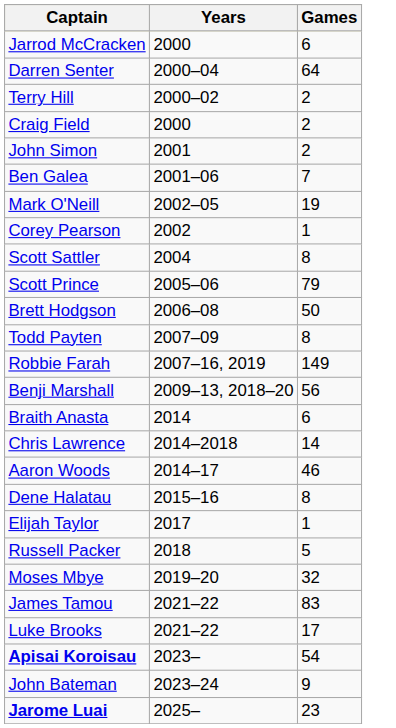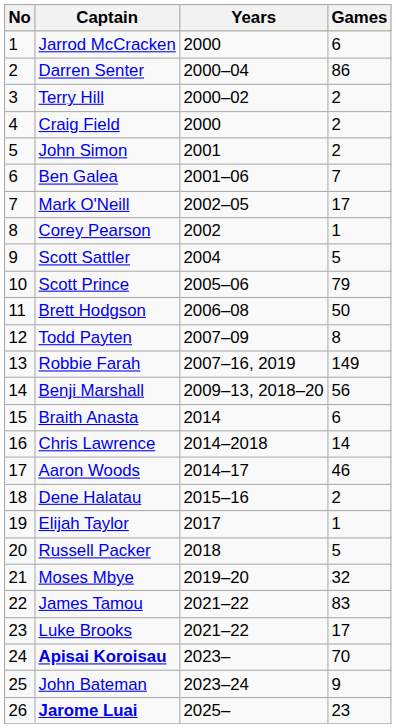 <table class="wikitable">
 <tr style="background:#bdb76b;">
+<th>No</th>
 <th>Captain</th>
 <th>Years</th>
 <th>Games</th>
 </tr>
 <tr>
+<td>1</td>
 <td><a href='#'>Jarrod McCracken</a></td>
 <td>2000</td>
 <td>6</td>
 </tr>
 <tr>
+<td>2</td>
 <td><a href='#'>Darren Senter</a></td>
 <td>2000–04</td>
-<td>64</td>
+<td>86</td>
 </tr>
 <tr>
+<td>3</td>
 <td><a href='#'>Terry Hill</a></td>
 <td>2000–02</td>
 <td>2</td>
 </tr>
 <tr>
+<td>4</td>
 <td><a href='#'>Craig Field</a></td>
 <td>2000</td>
 <td>2</td>
 </tr>
 <tr>
+<td>5</td>
 <td><a href='#'>John Simon</a></td>
 <td>2001</td>
 <td>2</td>
 </tr>
 <tr>
+<td>6</td>
 <td><a href='#'>Ben Galea</a></td>
 <td>2001–06</td>
 <td>7</td>
 </tr>
 <tr>
+<td>7</td>
 <td><a href='#'>Mark O'Neill</a></td>
 <td>2002–05</td>
-<td>19</td>
+<td>17</td>
 </tr>
 <tr>
+<td>8</td>
 <td><a href='#'>Corey Pearson</a></td>
 <td>2002</td>
 <td>1</td>
 </tr>
 <tr>
+<td>9</td>
 <td><a href='#'>Scott Sattler</a></td>
 <td>2004</td>
-<td>8</td>
+<td>5</td>
 </tr>
 <tr>
+<td>10</td>
 <td><a href='#'>Scott Prince</a></td>
 <td>2005–06</td>
 <td>79</td>
 </tr>
 <tr>
+<td>11</td>
 <td><a href='#'>Brett Hodgson</a></td>
 <td>2006–08</td>
 <td>50</td>
 </tr>
 <tr>
+<td>12</td>
 <td><a href='#'>Todd Payten</a></td>
 <td>2007–09</td>
 <td>8</td>
 </tr>
 <tr>
+<td>13</td>
 <td><a href='#'>Robbie Farah</a></td>
 <td>2007–16, 2019</td>
 <td>149</td>
 </tr>
 <tr>
+<td>14</td>
 <td><a href='#'>Benji Marshall</a></td>
 <td>2009–13, 2018–20</td>
 <td>56</td>
 </tr>
 <tr>
+<td>15</td>
 <td><a href='#'>Braith Anasta</a></td>
 <td>2014</td>
 <td>6</td>
 </tr>
 <tr>
+<td>16</td>
 <td><a href='#'>Chris Lawrence</a></td>
 <td>2014–2018</td>
 <td>14</td>
 </tr>
 <tr>
+<td>17</td>
 <td><a href='#'>Aaron Woods</a></td>
 <td>2014–17</td>
 <td>46</td>
 </tr>
 <tr>
+<td>18</td>
 <td><a href='#'>Dene Halatau</a></td>
 <td>2015–16</td>
-<td>8</td>
+<td>2</td>
 </tr>
 <tr>
+<td>19</td>
 <td><a href='#'>Elijah Taylor</a></td>
 <td>2017</td>
 <td>1</td>
 </tr>
 <tr>
+<td>20</td>
 <td><a href='#'>Russell Packer</a></td>
 <td>2018</td>
 <td>5</td>
 </tr>
 <tr>
+<td>21</td>
 <td><a href='#'>Moses Mbye</a></td>
 <td>2019–20</td>
 <td>32</td>
 </tr>
 <tr>
+<td>22</td>
 <td><a href='#'>James Tamou</a></td>
 <td>2021–22</td>
 <td>83</td>
 </tr>
 <tr>
+<td>23</td>
 <td><a href='#'>Luke Brooks</a></td>
 <td>2021–22</td>
 <td>17</td>
 </tr>
 <tr>
+<td>24</td>
 <td><strong><a href='#'>Apisai Koroisau</a></strong></td>
 <td>2023–</td>
-<td>54</td>
+<td>70</td>
 </tr>
 <tr>
+<td>25</td>
 <td><a href='#'>John Bateman</a></td>
 <td>2023–24</td>
 <td>9</td>
 </tr>
 <tr>
+<td>26</td>
 <td><strong><a href='#'>Jarome Luai</a></strong></td>
 <td>2025–</td>
 <td>23</td>
 </tr>
 </table>
